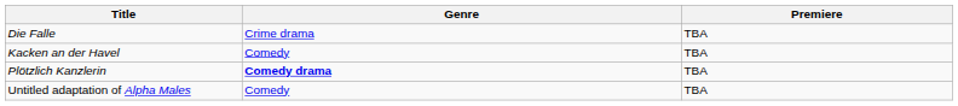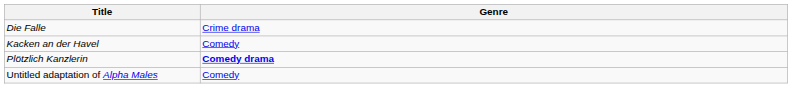 <table class="wikitable sortable" style="width:100%;">
 <tr>
 <th scope="col" style="width:25%;">Title</th>
 <th>Genre</th>
-<th>Premiere</th>
 </tr>
 <tr>
 <td><em>Die Falle</em></td>
 <td><a href='#'>Crime drama</a></td>
-<td>TBA</td>
 </tr>
 <tr>
 <td><em>Kacken an der Havel</em></td>
 <td><a href='#'>Comedy</a></td>
-<td>TBA</td>
 </tr>
 <tr>
 <td><em>Plötzlich Kanzlerin</em></td>
 <td><strong><a href='#'>Comedy drama</a></strong></td>
-<td>TBA</td>
 </tr>
 <tr>
 <td>Untitled adaptation of <em><a href='#'>Alpha Males</a></em></td>
 <td><a href='#'>Comedy</a></td>
-<td>TBA</td>
 </tr>
 </table>
